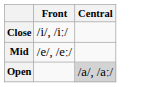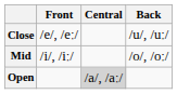 <table class="wikitable">
 <tr>
 <th></th>
 <th style="font-size:smaller">Front</th>
 <th style="font-size:smaller">Central</th>
+<th style="font-size:smaller">Back</th>
 </tr>
 <tr>
 <th style="font-size:smaller">Close</th>
-<td>/i/, /iː/</td>
+<td>/e/, /eː/</td>
 <td></td>
+<td>/u/, /uː/</td>
 </tr>
 <tr>
 <th style="font-size:smaller">Mid</th>
-<td>/e/, /eː/</td>
+<td>/i/, /iː/</td>
 <td></td>
+<td>/o/, /oː/</td>
 </tr>
 <tr>
 <th style="font-size:smaller">Open</th>
 <td></td>
 <td style="background: lightgrey;">/a/, /aː/</td>
+<td></td>
 </tr>
 </table>
